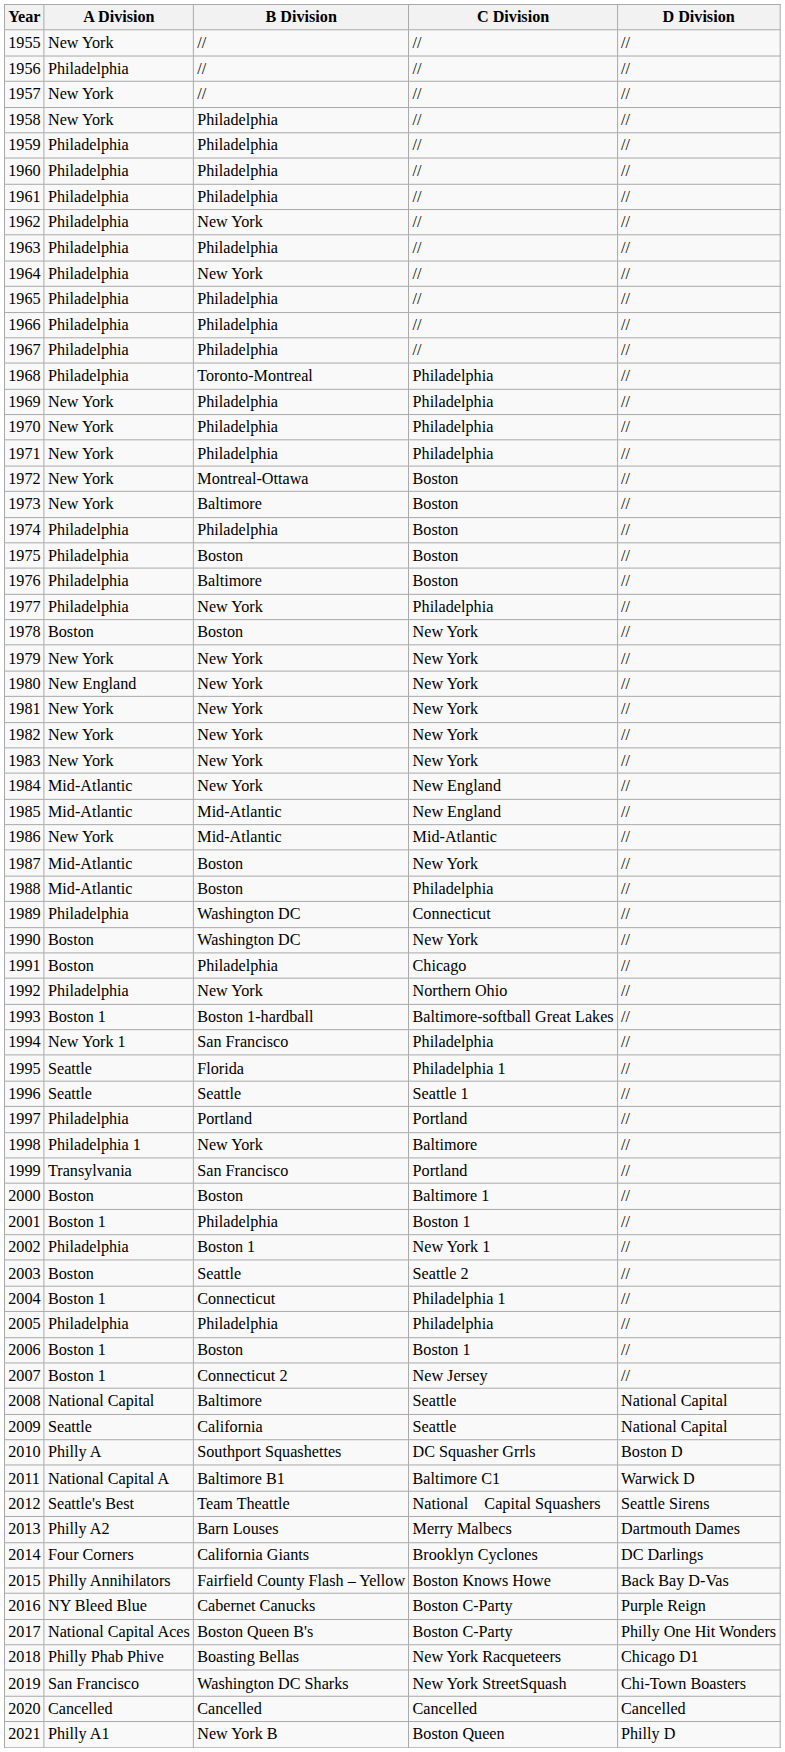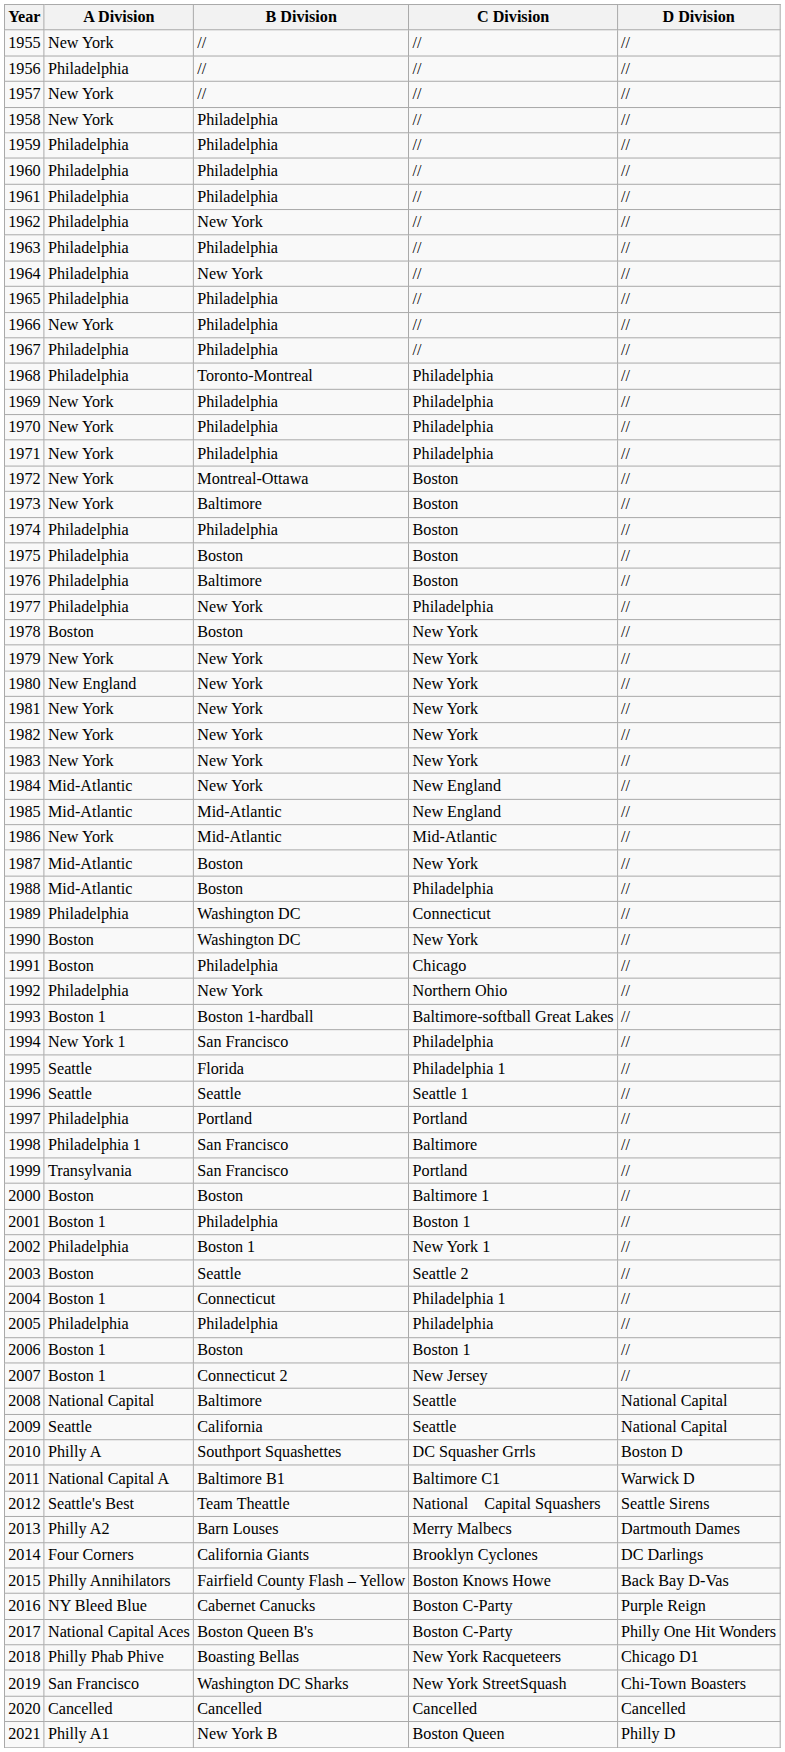 <table class="wikitable mw-collapsible mw-collapsed">
 <tr>
 <th>Year</th>
 <th>A Division</th>
 <th>B Division</th>
 <th>C Division</th>
 <th>D Division</th>
 </tr>
 <tr>
 <td>1955</td>
 <td>New York</td>
 <td>//</td>
 <td>//</td>
 <td>//</td>
 </tr>
 <tr>
 <td>1956</td>
 <td>Philadelphia</td>
 <td>//</td>
 <td>//</td>
 <td>//</td>
 </tr>
 <tr>
 <td>1957</td>
 <td>New York</td>
 <td>//</td>
 <td>//</td>
 <td>//</td>
 </tr>
 <tr>
 <td>1958</td>
 <td>New York</td>
 <td>Philadelphia</td>
 <td>//</td>
 <td>//</td>
 </tr>
 <tr>
 <td>1959</td>
 <td>Philadelphia</td>
 <td>Philadelphia</td>
 <td>//</td>
 <td>//</td>
 </tr>
 <tr>
 <td>1960</td>
 <td>Philadelphia</td>
 <td>Philadelphia</td>
 <td>//</td>
 <td>//</td>
 </tr>
 <tr>
 <td>1961</td>
 <td>Philadelphia</td>
 <td>Philadelphia</td>
 <td>//</td>
 <td>//</td>
 </tr>
 <tr>
 <td>1962</td>
 <td>Philadelphia</td>
 <td>New York</td>
 <td>//</td>
 <td>//</td>
 </tr>
 <tr>
 <td>1963</td>
 <td>Philadelphia</td>
 <td>Philadelphia</td>
 <td>//</td>
 <td>//</td>
 </tr>
 <tr>
 <td>1964</td>
 <td>Philadelphia</td>
 <td>New York</td>
 <td>//</td>
 <td>//</td>
 </tr>
 <tr>
 <td>1965</td>
 <td>Philadelphia</td>
 <td>Philadelphia</td>
 <td>//</td>
 <td>//</td>
 </tr>
 <tr>
 <td>1966</td>
-<td>Philadelphia</td>
+<td>New York</td>
 <td>Philadelphia</td>
 <td>//</td>
 <td>//</td>
 </tr>
 <tr>
 <td>1967</td>
 <td>Philadelphia</td>
 <td>Philadelphia</td>
 <td>//</td>
 <td>//</td>
 </tr>
 <tr>
 <td>1968</td>
 <td>Philadelphia</td>
 <td>Toronto-Montreal</td>
 <td>Philadelphia</td>
 <td>//</td>
 </tr>
 <tr>
 <td>1969</td>
 <td>New York</td>
 <td>Philadelphia</td>
 <td>Philadelphia</td>
 <td>//</td>
 </tr>
 <tr>
 <td>1970</td>
 <td>New York</td>
 <td>Philadelphia</td>
 <td>Philadelphia</td>
 <td>//</td>
 </tr>
 <tr>
 <td>1971</td>
 <td>New York</td>
 <td>Philadelphia</td>
 <td>Philadelphia</td>
 <td>//</td>
 </tr>
 <tr>
 <td>1972</td>
 <td>New York</td>
 <td>Montreal-Ottawa</td>
 <td>Boston</td>
 <td>//</td>
 </tr>
 <tr>
 <td>1973</td>
 <td>New York</td>
 <td>Baltimore</td>
 <td>Boston</td>
 <td>//</td>
 </tr>
 <tr>
 <td>1974</td>
 <td>Philadelphia</td>
 <td>Philadelphia</td>
 <td>Boston</td>
 <td>//</td>
 </tr>
 <tr>
 <td>1975</td>
 <td>Philadelphia</td>
 <td>Boston</td>
 <td>Boston</td>
 <td>//</td>
 </tr>
 <tr>
 <td>1976</td>
 <td>Philadelphia</td>
 <td>Baltimore</td>
 <td>Boston</td>
 <td>//</td>
 </tr>
 <tr>
 <td>1977</td>
 <td>Philadelphia</td>
 <td>New York</td>
 <td>Philadelphia</td>
 <td>//</td>
 </tr>
 <tr>
 <td>1978</td>
 <td>Boston</td>
 <td>Boston</td>
 <td>New York</td>
 <td>//</td>
 </tr>
 <tr>
 <td>1979</td>
 <td>New York</td>
 <td>New York</td>
 <td>New York</td>
 <td>//</td>
 </tr>
 <tr>
 <td>1980</td>
 <td>New England</td>
 <td>New York</td>
 <td>New York</td>
 <td>//</td>
 </tr>
 <tr>
 <td>1981</td>
 <td>New York</td>
 <td>New York</td>
 <td>New York</td>
 <td>//</td>
 </tr>
 <tr>
 <td>1982</td>
 <td>New York</td>
 <td>New York</td>
 <td>New York</td>
 <td>//</td>
 </tr>
 <tr>
 <td>1983</td>
 <td>New York</td>
 <td>New York</td>
 <td>New York</td>
 <td>//</td>
 </tr>
 <tr>
 <td>1984</td>
 <td>Mid-Atlantic</td>
 <td>New York</td>
 <td>New England</td>
 <td>//</td>
 </tr>
 <tr>
 <td>1985</td>
 <td>Mid-Atlantic</td>
 <td>Mid-Atlantic</td>
 <td>New England</td>
 <td>//</td>
 </tr>
 <tr>
 <td>1986</td>
 <td>New York</td>
 <td>Mid-Atlantic</td>
 <td>Mid-Atlantic</td>
 <td>//</td>
 </tr>
 <tr>
 <td>1987</td>
 <td>Mid-Atlantic</td>
 <td>Boston</td>
 <td>New York</td>
 <td>//</td>
 </tr>
 <tr>
 <td>1988</td>
 <td>Mid-Atlantic</td>
 <td>Boston</td>
 <td>Philadelphia</td>
 <td>//</td>
 </tr>
 <tr>
 <td>1989</td>
 <td>Philadelphia</td>
 <td>Washington DC</td>
 <td>Connecticut</td>
 <td>//</td>
 </tr>
 <tr>
 <td>1990</td>
 <td>Boston</td>
 <td>Washington DC</td>
 <td>New York</td>
 <td>//</td>
 </tr>
 <tr>
 <td>1991</td>
 <td>Boston</td>
 <td>Philadelphia</td>
 <td>Chicago</td>
 <td>//</td>
 </tr>
 <tr>
 <td>1992</td>
 <td>Philadelphia</td>
 <td>New York</td>
 <td>Northern Ohio</td>
 <td>//</td>
 </tr>
 <tr>
 <td>1993</td>
 <td>Boston 1</td>
 <td>Boston 1-hardball</td>
 <td>Baltimore-softball Great Lakes</td>
 <td>//</td>
 </tr>
 <tr>
 <td>1994</td>
 <td>New York 1</td>
 <td>San Francisco</td>
 <td>Philadelphia</td>
 <td>//</td>
 </tr>
 <tr>
 <td>1995</td>
 <td>Seattle</td>
 <td>Florida</td>
 <td>Philadelphia 1</td>
 <td>//</td>
 </tr>
 <tr>
 <td>1996</td>
 <td>Seattle</td>
 <td>Seattle</td>
 <td>Seattle 1</td>
 <td>//</td>
 </tr>
 <tr>
 <td>1997</td>
 <td>Philadelphia</td>
 <td>Portland</td>
 <td>Portland</td>
 <td>//</td>
 </tr>
 <tr>
 <td>1998</td>
 <td>Philadelphia 1</td>
-<td>New York</td>
+<td>San Francisco</td>
 <td>Baltimore</td>
 <td>//</td>
 </tr>
 <tr>
 <td>1999</td>
 <td>Transylvania</td>
 <td>San Francisco</td>
 <td>Portland</td>
 <td>//</td>
 </tr>
 <tr>
 <td>2000</td>
 <td>Boston</td>
 <td>Boston</td>
 <td>Baltimore 1</td>
 <td>//</td>
 </tr>
 <tr>
 <td>2001</td>
 <td>Boston 1</td>
 <td>Philadelphia</td>
 <td>Boston 1</td>
 <td>//</td>
 </tr>
 <tr>
 <td>2002</td>
 <td>Philadelphia</td>
 <td>Boston 1</td>
 <td>New York 1</td>
 <td>//</td>
 </tr>
 <tr>
 <td>2003</td>
 <td>Boston</td>
 <td>Seattle</td>
 <td>Seattle 2</td>
 <td>//</td>
 </tr>
 <tr>
 <td>2004</td>
 <td>Boston 1</td>
 <td>Connecticut</td>
 <td>Philadelphia 1</td>
 <td>//</td>
 </tr>
 <tr>
 <td>2005</td>
 <td>Philadelphia</td>
 <td>Philadelphia</td>
 <td>Philadelphia</td>
 <td>//</td>
 </tr>
 <tr>
 <td>2006</td>
 <td>Boston 1</td>
 <td>Boston</td>
 <td>Boston 1</td>
 <td>//</td>
 </tr>
 <tr>
 <td>2007</td>
 <td>Boston 1</td>
 <td>Connecticut 2</td>
 <td>New Jersey</td>
 <td>//</td>
 </tr>
 <tr>
 <td>2008</td>
 <td>National Capital</td>
 <td>Baltimore</td>
 <td>Seattle</td>
 <td>National Capital</td>
 </tr>
 <tr>
 <td>2009</td>
 <td>Seattle</td>
 <td>California</td>
 <td>Seattle</td>
 <td>National Capital</td>
 </tr>
 <tr>
 <td>2010</td>
 <td>Philly A</td>
 <td>Southport Squashettes</td>
 <td>DC Squasher Grrls</td>
 <td>Boston D</td>
 </tr>
 <tr>
 <td>2011</td>
 <td>National Capital A</td>
 <td>Baltimore B1</td>
 <td>Baltimore C1</td>
 <td>Warwick D</td>
 </tr>
 <tr>
 <td>2012</td>
 <td>Seattle's Best</td>
 <td>Team Theattle</td>
 <td>National    Capital Squashers</td>
 <td>Seattle Sirens</td>
 </tr>
 <tr>
 <td>2013</td>
 <td>Philly A2</td>
 <td>Barn Louses</td>
 <td>Merry Malbecs</td>
 <td>Dartmouth Dames</td>
 </tr>
 <tr>
 <td>2014</td>
 <td>Four Corners</td>
 <td>California Giants</td>
 <td>Brooklyn Cyclones</td>
 <td>DC Darlings</td>
 </tr>
 <tr>
 <td>2015</td>
 <td>Philly Annihilators</td>
 <td>Fairfield County Flash – Yellow</td>
 <td>Boston Knows Howe</td>
 <td>Back Bay D-Vas</td>
 </tr>
 <tr>
 <td>2016</td>
 <td>NY Bleed Blue</td>
 <td>Cabernet Canucks</td>
 <td>Boston C-Party</td>
 <td>Purple Reign</td>
 </tr>
 <tr>
 <td>2017</td>
 <td>National Capital Aces</td>
 <td>Boston Queen B's</td>
 <td>Boston C-Party</td>
 <td>Philly One Hit Wonders</td>
 </tr>
 <tr>
 <td>2018</td>
 <td>Philly Phab Phive</td>
 <td>Boasting Bellas</td>
 <td>New York Racqueteers</td>
 <td>Chicago D1</td>
 </tr>
 <tr>
 <td>2019</td>
 <td>San Francisco</td>
 <td>Washington DC Sharks</td>
 <td>New York StreetSquash</td>
 <td>Chi-Town Boasters</td>
 </tr>
 <tr>
 <td>2020</td>
 <td>Cancelled</td>
 <td>Cancelled</td>
 <td>Cancelled</td>
 <td>Cancelled</td>
 </tr>
 <tr>
 <td>2021</td>
 <td>Philly A1</td>
 <td>New York B</td>
 <td>Boston Queen</td>
 <td>Philly D</td>
 </tr>
 </table>
